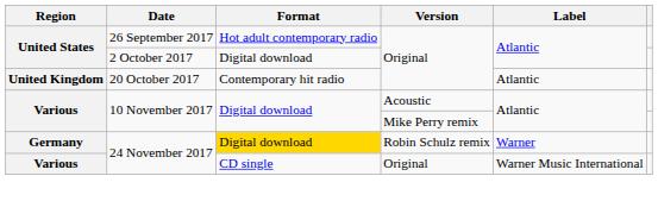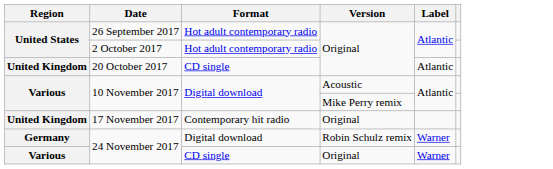 <table class="wikitable plainrowheaders">
 <tr>
 <th scope="row">Region</th>
 <th scope="row">Date</th>
 <th scope="row">Format</th>
 <th scope="row">Version</th>
 <th scope="row">Label</th>
 <th scope="row"></th>
 </tr>
 <tr>
 <th scope="row" rowspan="2">United States</th>
 <td>26 September 2017</td>
 <td><a href='#'>Hot adult contemporary radio</a></td>
 <td rowspan="3">Original</td>
 <td rowspan="2"><a href='#'>Atlantic</a></td>
 <td></td>
 </tr>
 <tr>
 <td>2 October 2017</td>
-<td>Digital download</td>
+<td><a href='#'>Hot adult contemporary radio</a></td>
 <td></td>
 </tr>
 <tr>
 <th scope="row">United Kingdom</th>
 <td>20 October 2017</td>
-<td>Contemporary hit radio</td>
+<td><a href='#'>CD single</a></td>
 <td>Atlantic</td>
 <td></td>
 </tr>
 <tr>
 <th scope="row" rowspan="2">Various</th>
 <td rowspan="2">10 November 2017</td>
 <td rowspan="2"><a href='#'>Digital download</a></td>
 <td>Acoustic</td>
 <td rowspan="2">Atlantic</td>
 <td></td>
 </tr>
 <tr>
 <td>Mike Perry remix</td>
 <td></td>
 </tr>
 <tr>
+<th scope="row">United Kingdom</th>
+<td>17 November 2017</td>
+<td>Contemporary hit radio</td>
+<td>Original</td>
+<td></td>
+<td></td>
+</tr>
+<tr>
 <th scope="row">Germany</th>
 <td rowspan="2">24 November 2017</td>
-<td style="background: gold;">Digital download</td>
+<td>Digital download</td>
 <td>Robin Schulz remix</td>
 <td><a href='#'>Warner</a></td>
 <td></td>
 </tr>
 <tr>
 <th scope="row">Various</th>
 <td><a href='#'>CD single</a></td>
 <td>Original</td>
-<td>Warner Music International</td>
+<td><a href='#'>Warner</a></td>
 <td></td>
 </tr>
 </table>
